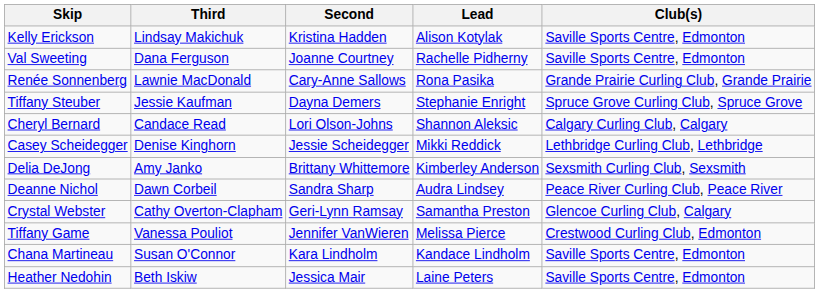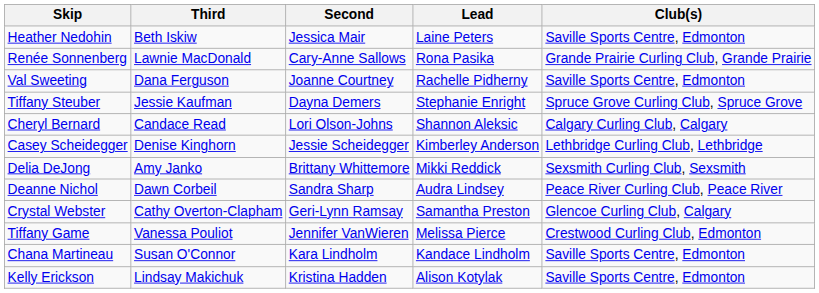 <table class="wikitable" border="1">
 <tr>
 <th>Skip</th>
 <th>Third</th>
 <th>Second</th>
 <th>Lead</th>
 <th>Club(s)</th>
 </tr>
 <tr>
-<td><a href='#'>Kelly Erickson</a></td>
-<td><a href='#'>Lindsay Makichuk</a></td>
-<td><a href='#'>Kristina Hadden</a></td>
-<td><a href='#'>Alison Kotylak</a></td>
-<td><a href='#'>Saville Sports Centre</a>, <a href='#'>Edmonton</a></td>
-</tr>
-<tr>
-<td><a href='#'>Val Sweeting</a></td>
-<td><a href='#'>Dana Ferguson</a></td>
-<td><a href='#'>Joanne Courtney</a></td>
-<td><a href='#'>Rachelle Pidherny</a></td>
+<td><a href='#'>Heather Nedohin</a></td>
+<td><a href='#'>Beth Iskiw</a></td>
+<td><a href='#'>Jessica Mair</a></td>
+<td><a href='#'>Laine Peters</a></td>
 <td><a href='#'>Saville Sports Centre</a>, <a href='#'>Edmonton</a></td>
 </tr>
 <tr>
 <td><a href='#'>Renée Sonnenberg</a></td>
 <td><a href='#'>Lawnie MacDonald</a></td>
 <td><a href='#'>Cary-Anne Sallows</a></td>
 <td><a href='#'>Rona Pasika</a></td>
 <td><a href='#'>Grande Prairie Curling Club</a>, <a href='#'>Grande Prairie</a></td>
+</tr>
+<tr>
+<td><a href='#'>Val Sweeting</a></td>
+<td><a href='#'>Dana Ferguson</a></td>
+<td><a href='#'>Joanne Courtney</a></td>
+<td><a href='#'>Rachelle Pidherny</a></td>
+<td><a href='#'>Saville Sports Centre</a>, <a href='#'>Edmonton</a></td>
 </tr>
 <tr>
 <td><a href='#'>Tiffany Steuber</a></td>
 <td><a href='#'>Jessie Kaufman</a></td>
 <td><a href='#'>Dayna Demers</a></td>
 <td><a href='#'>Stephanie Enright</a></td>
 <td><a href='#'>Spruce Grove Curling Club</a>, <a href='#'>Spruce Grove</a></td>
 </tr>
 <tr>
 <td><a href='#'>Cheryl Bernard</a></td>
 <td><a href='#'>Candace Read</a></td>
 <td><a href='#'>Lori Olson-Johns</a></td>
 <td><a href='#'>Shannon Aleksic</a></td>
 <td><a href='#'>Calgary Curling Club</a>, <a href='#'>Calgary</a></td>
 </tr>
 <tr>
 <td><a href='#'>Casey Scheidegger</a></td>
 <td><a href='#'>Denise Kinghorn</a></td>
 <td><a href='#'>Jessie Scheidegger</a></td>
-<td><a href='#'>Mikki Reddick</a></td>
+<td><a href='#'>Kimberley Anderson</a></td>
 <td><a href='#'>Lethbridge Curling Club</a>, <a href='#'>Lethbridge</a></td>
 </tr>
 <tr>
 <td><a href='#'>Delia DeJong</a></td>
 <td><a href='#'>Amy Janko</a></td>
 <td><a href='#'>Brittany Whittemore</a></td>
-<td><a href='#'>Kimberley Anderson</a></td>
+<td><a href='#'>Mikki Reddick</a></td>
 <td><a href='#'>Sexsmith Curling Club</a>, <a href='#'>Sexsmith</a></td>
 </tr>
 <tr>
 <td><a href='#'>Deanne Nichol</a></td>
 <td><a href='#'>Dawn Corbeil</a></td>
 <td><a href='#'>Sandra Sharp</a></td>
 <td><a href='#'>Audra Lindsey</a></td>
 <td><a href='#'>Peace River Curling Club</a>, <a href='#'>Peace River</a></td>
 </tr>
 <tr>
 <td><a href='#'>Crystal Webster</a></td>
 <td><a href='#'>Cathy Overton-Clapham</a></td>
 <td><a href='#'>Geri-Lynn Ramsay</a></td>
 <td><a href='#'>Samantha Preston</a></td>
 <td><a href='#'>Glencoe Curling Club</a>, <a href='#'>Calgary</a></td>
 </tr>
 <tr>
 <td><a href='#'>Tiffany Game</a></td>
 <td><a href='#'>Vanessa Pouliot</a></td>
 <td><a href='#'>Jennifer VanWieren</a></td>
 <td><a href='#'>Melissa Pierce</a></td>
 <td><a href='#'>Crestwood Curling Club</a>, <a href='#'>Edmonton</a></td>
 </tr>
 <tr>
 <td><a href='#'>Chana Martineau</a></td>
 <td><a href='#'>Susan O'Connor</a></td>
 <td><a href='#'>Kara Lindholm</a></td>
 <td><a href='#'>Kandace Lindholm</a></td>
 <td><a href='#'>Saville Sports Centre</a>, <a href='#'>Edmonton</a></td>
 </tr>
 <tr>
-<td><a href='#'>Heather Nedohin</a></td>
-<td><a href='#'>Beth Iskiw</a></td>
-<td><a href='#'>Jessica Mair</a></td>
-<td><a href='#'>Laine Peters</a></td>
+<td><a href='#'>Kelly Erickson</a></td>
+<td><a href='#'>Lindsay Makichuk</a></td>
+<td><a href='#'>Kristina Hadden</a></td>
+<td><a href='#'>Alison Kotylak</a></td>
 <td><a href='#'>Saville Sports Centre</a>, <a href='#'>Edmonton</a></td>
 </tr>
 </table>
